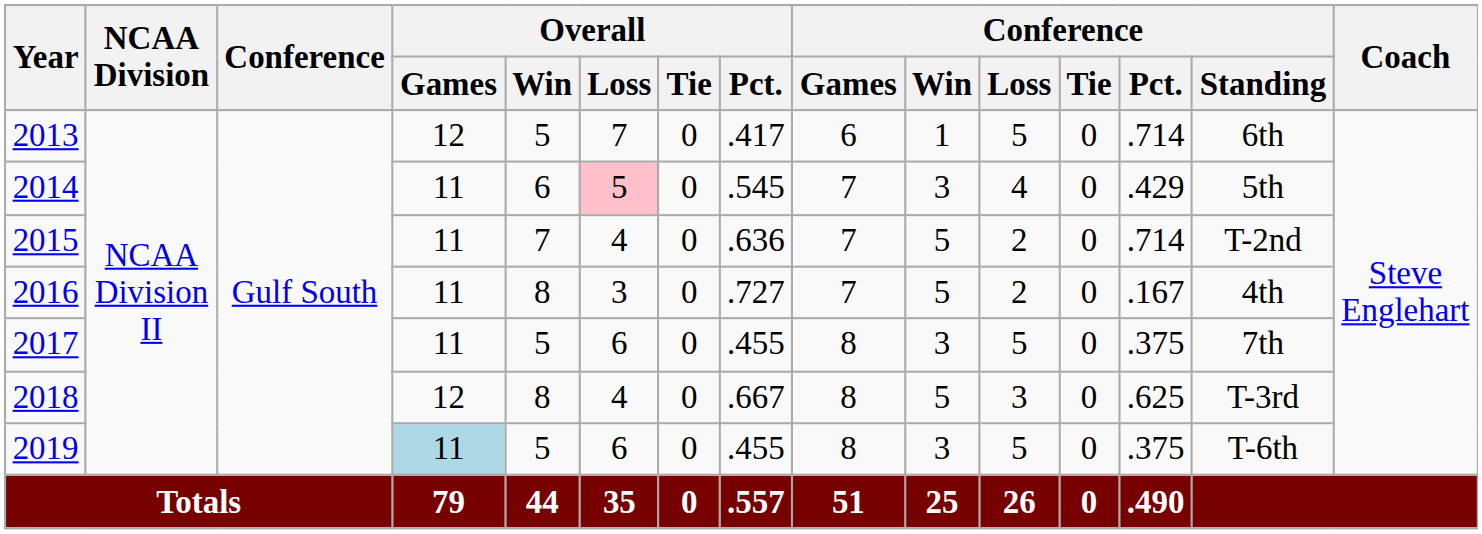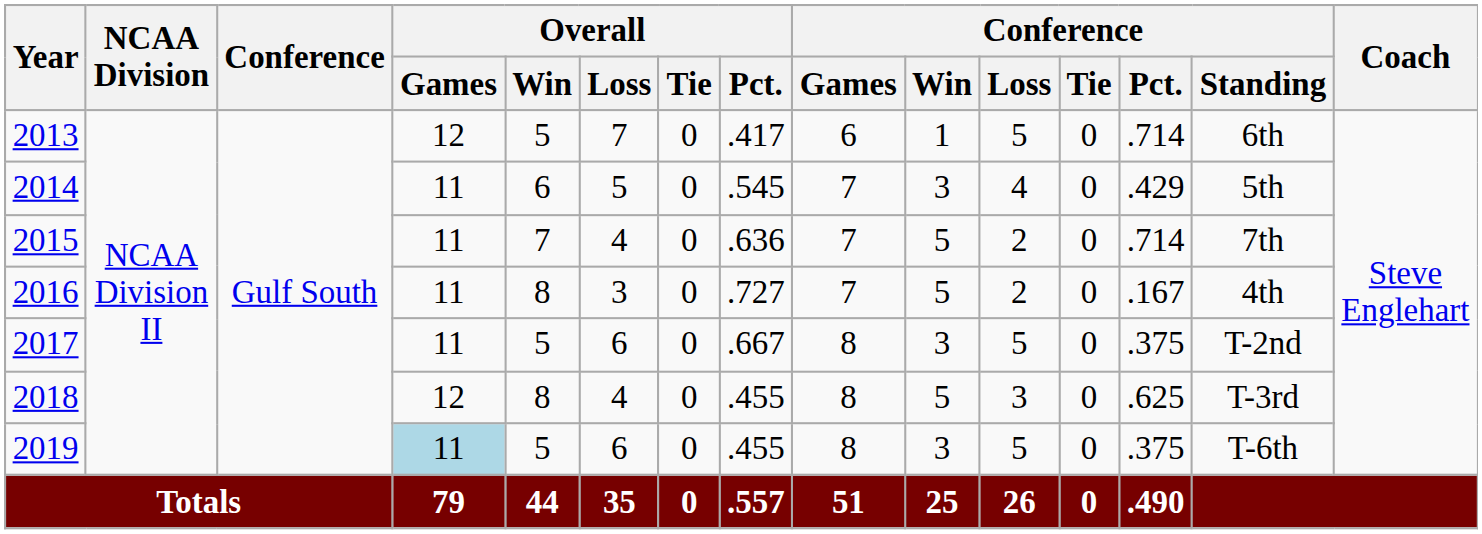 <table class="wikitable" style="text-align: center;">
 <tr>
 <th rowspan=2>Year</th>
 <th rowspan=2>NCAA Division</th>
 <th rowspan=2>Conference</th>
 <th colspan="5">Overall</th>
 <th colspan="6">Conference</th>
 <th rowspan=2>Coach</th>
 </tr>
 <tr>
 <th>Games</th>
 <th>Win</th>
 <th>Loss</th>
 <th>Tie</th>
 <th>Pct.</th>
 <th>Games</th>
 <th>Win</th>
 <th>Loss</th>
 <th>Tie</th>
 <th>Pct.</th>
 <th>Standing</th>
 </tr>
 <tr>
 <td><a href='#'>2013</a></td>
 <td rowspan="7"><a href='#'>NCAA Division II</a></td>
 <td rowspan="7"><a href='#'>Gulf South</a></td>
 <td>12</td>
 <td>5</td>
 <td>7</td>
 <td>0</td>
 <td>.417</td>
 <td>6</td>
 <td>1</td>
 <td>5</td>
 <td>0</td>
 <td>.714</td>
 <td>6th</td>
 <td rowspan=7><a href='#'>Steve Englehart</a></td>
 </tr>
 <tr>
 <td><a href='#'>2014</a></td>
 <td>11</td>
 <td>6</td>
-<td style="background: pink;">5</td>
+<td>5</td>
 <td>0</td>
 <td>.545</td>
 <td>7</td>
 <td>3</td>
 <td>4</td>
 <td>0</td>
 <td>.429</td>
 <td>5th</td>
 </tr>
 <tr>
 <td><a href='#'>2015</a></td>
 <td>11</td>
 <td>7</td>
 <td>4</td>
 <td>0</td>
 <td>.636</td>
 <td>7</td>
 <td>5</td>
 <td>2</td>
 <td>0</td>
 <td>.714</td>
-<td>T-2nd</td>
+<td>7th</td>
 </tr>
 <tr>
 <td><a href='#'>2016</a></td>
 <td>11</td>
 <td>8</td>
 <td>3</td>
 <td>0</td>
 <td>.727</td>
 <td>7</td>
 <td>5</td>
 <td>2</td>
 <td>0</td>
 <td>.167</td>
 <td>4th</td>
 </tr>
 <tr>
 <td><a href='#'>2017</a></td>
 <td>11</td>
 <td>5</td>
 <td>6</td>
 <td>0</td>
-<td>.455</td>
+<td>.667</td>
 <td>8</td>
 <td>3</td>
 <td>5</td>
 <td>0</td>
 <td>.375</td>
-<td>7th</td>
+<td>T-2nd</td>
 </tr>
 <tr>
 <td><a href='#'>2018</a></td>
 <td>12</td>
 <td>8</td>
 <td>4</td>
 <td>0</td>
-<td>.667</td>
+<td>.455</td>
 <td>8</td>
 <td>5</td>
 <td>3</td>
 <td>0</td>
 <td>.625</td>
 <td>T-3rd</td>
 </tr>
 <tr>
 <td><a href='#'>2019</a></td>
 <td style="background: lightblue;">11</td>
 <td>5</td>
 <td>6</td>
 <td>0</td>
 <td>.455</td>
 <td>8</td>
 <td>3</td>
 <td>5</td>
 <td>0</td>
 <td>.375</td>
 <td>T-6th</td>
 </tr>
 <tr style="background: #770000; color:white">
 <td colspan=3><strong>Totals</strong></td>
 <td><strong>79</strong></td>
 <td><strong>44</strong></td>
 <td><strong>35</strong></td>
 <td><strong>0</strong></td>
 <td><strong>.557</strong></td>
 <td><strong>51</strong></td>
 <td><strong>25</strong></td>
 <td><strong>26</strong></td>
 <td><strong>0</strong></td>
 <td><strong>.490</strong></td>
 <td colspan="2"></td>
 </tr>
 </table>
